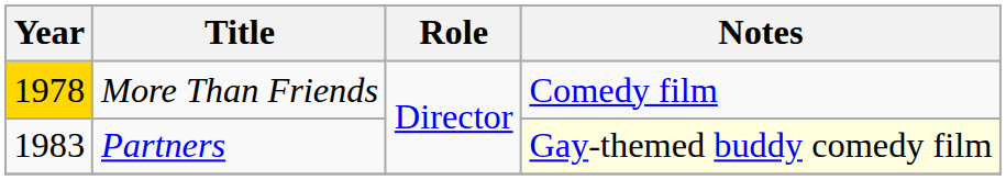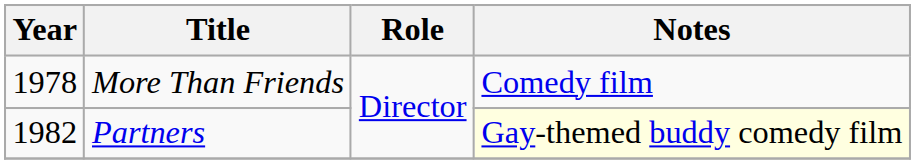 <table class="wikitable sortable">
 <tr>
 <th>Year</th>
 <th>Title</th>
 <th>Role</th>
 <th class="unsortable">Notes</th>
 </tr>
 <tr>
-<td style="background: gold;">1978</td>
+<td>1978</td>
 <td><em>More Than Friends</em></td>
 <td rowspan="2"><a href='#'>Director</a></td>
 <td><a href='#'>Comedy film</a></td>
 </tr>
 <tr>
-<td>1983</td>
+<td>1982</td>
 <td><em><a href='#'>Partners</a></em></td>
 <td style="background: lightyellow;"><a href='#'>Gay</a>-themed <a href='#'>buddy</a> comedy film</td>
 </tr>
 <tr>
 </tr>
 </table>
